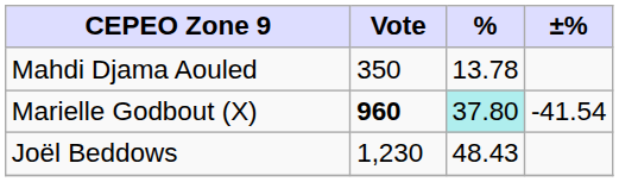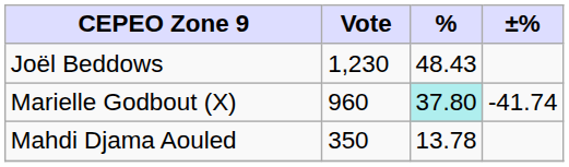 <table class="wikitable">
 <tr>
 <th style="background:#DDDDFF" width="200px">CEPEO Zone 9</th>
 <th style="background:#DDDDFF" width="50px">Vote</th>
 <th style="background:#DDDDFF" width="30px">%</th>
 <th style="background:#DDDDFF" width="30px">±%</th>
 </tr>
 <tr>
+<td>Joël Beddows</td>
+<td>1,230</td>
+<td>48.43</td>
+<td></td>
+</tr>
+<tr>
+<td>Marielle Godbout (X)</td>
+<td>960</td>
+<td style="background: paleturquoise;">37.80</td>
+<td>-41.74</td>
+</tr>
+<tr>
 <td>Mahdi Djama Aouled</td>
 <td>350</td>
 <td>13.78</td>
 <td></td>
 </tr>
 <tr>
-<td>Marielle Godbout (X)</td>
-<td><strong>960</strong></td>
-<td style="background: paleturquoise;">37.80</td>
-<td>-41.54</td>
-</tr>
-<tr>
-<td>Joël Beddows</td>
-<td>1,230</td>
-<td>48.43</td>
-<td></td>
-</tr>
-<tr>
 </tr>
 </table>
